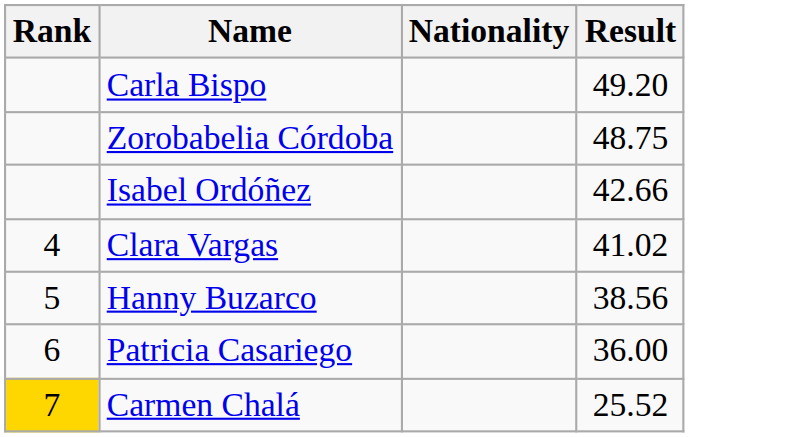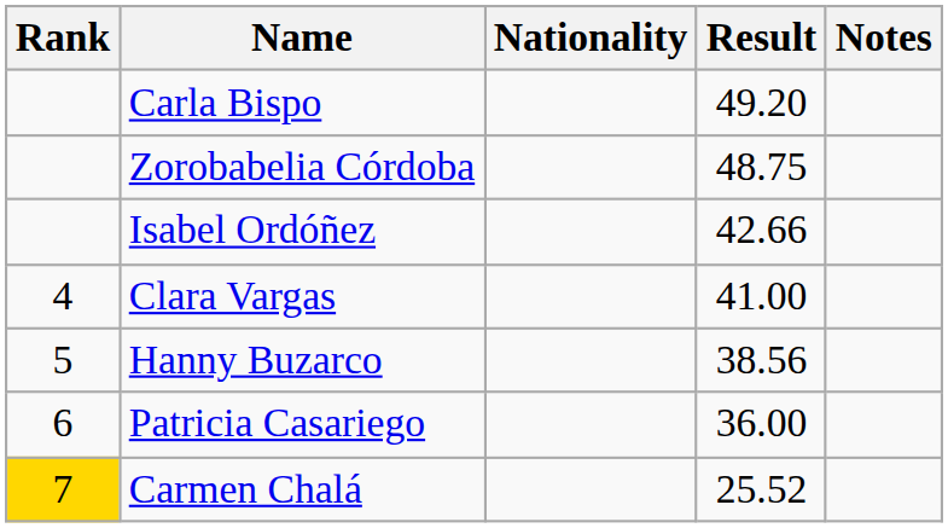 <table class="wikitable sortable" style="text-align:center">
 <tr>
 <th>Rank</th>
 <th>Name</th>
 <th>Nationality</th>
 <th>Result</th>
+<th>Notes</th>
 </tr>
 <tr>
 <td></td>
 <td align=left><a href='#'>Carla Bispo</a></td>
 <td align=left></td>
 <td>49.20</td>
+<td></td>
 </tr>
 <tr>
 <td></td>
 <td align=left><a href='#'>Zorobabelia Córdoba</a></td>
 <td align=left></td>
 <td>48.75</td>
+<td></td>
 </tr>
 <tr>
 <td></td>
 <td align=left><a href='#'>Isabel Ordóñez</a></td>
 <td align=left></td>
 <td>42.66</td>
+<td></td>
 </tr>
 <tr>
 <td>4</td>
 <td align=left><a href='#'>Clara Vargas</a></td>
 <td align=left></td>
-<td>41.02</td>
+<td>41.00</td>
+<td></td>
 </tr>
 <tr>
 <td>5</td>
 <td align=left><a href='#'>Hanny Buzarco</a></td>
 <td align=left></td>
 <td>38.56</td>
+<td></td>
 </tr>
 <tr>
 <td>6</td>
 <td align=left><a href='#'>Patricia Casariego</a></td>
 <td align=left></td>
 <td>36.00</td>
+<td></td>
 </tr>
 <tr>
 <td style="background: gold;">7</td>
 <td align=left><a href='#'>Carmen Chalá</a></td>
 <td align=left></td>
 <td>25.52</td>
+<td></td>
 </tr>
 </table>
